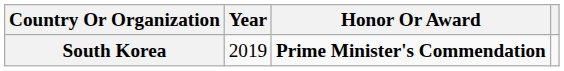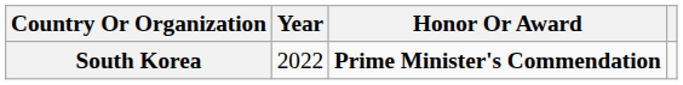 <table class="wikitable plainrowheaders">
 <tr>
 <th scope="col">Country Or Organization</th>
 <th scope="col">Year</th>
 <th scope="col">Honor Or Award</th>
 <th scope="col" class="unsortable"></th>
 </tr>
 <tr>
 <th scope="row">South Korea</th>
-<td>2019</td>
+<td>2022</td>
 <td><strong>Prime Minister's Commendation</strong></td>
 <td style="text-align:center"></td>
 </tr>
 </table>
